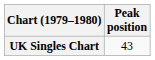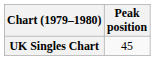 <table class="wikitable plainrowheaders">
 <tr>
 <th>Chart (1979–1980)</th>
 <th>Peak<br>position</th>
 </tr>
 <tr>
 <th scope="row">UK Singles Chart</th>
-<td style="text-align:center;">43</td>
+<td style="text-align:center;">45</td>
 </tr>
 </table>
